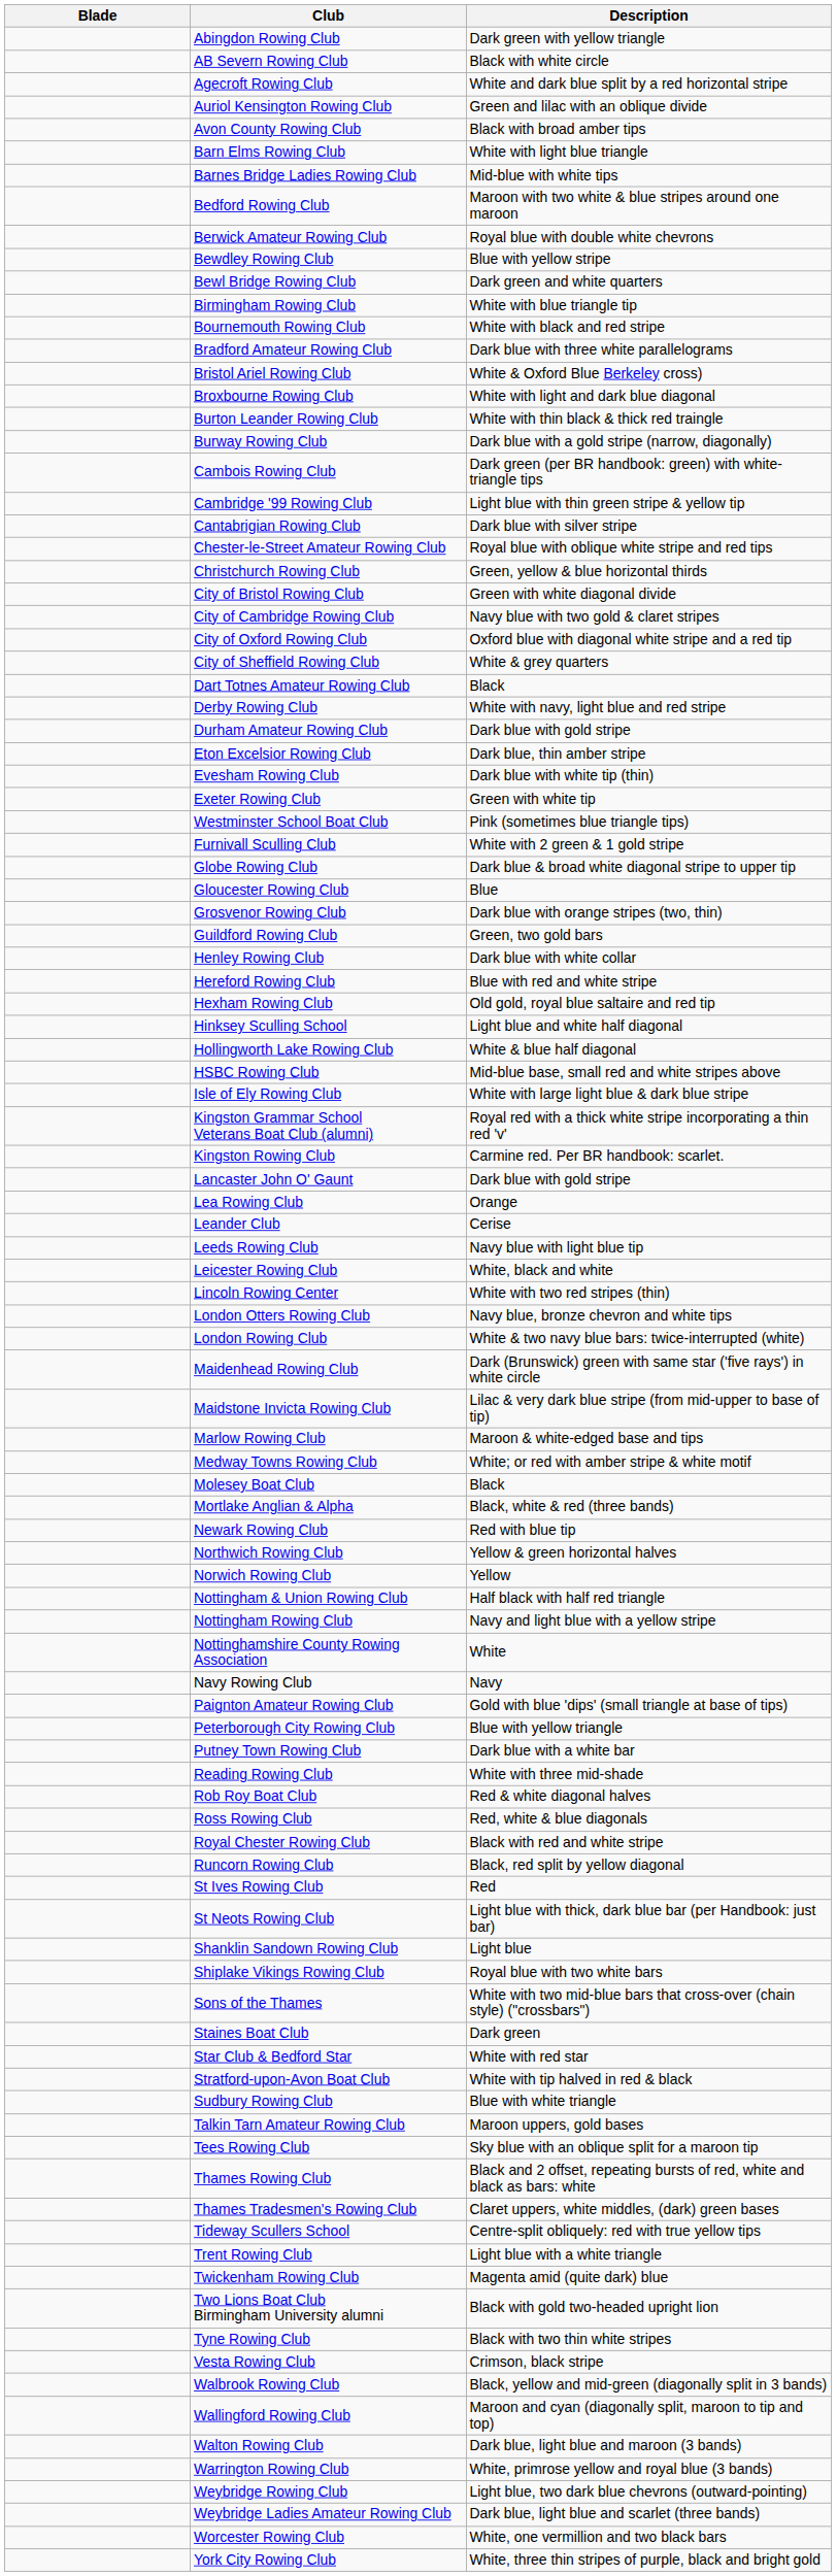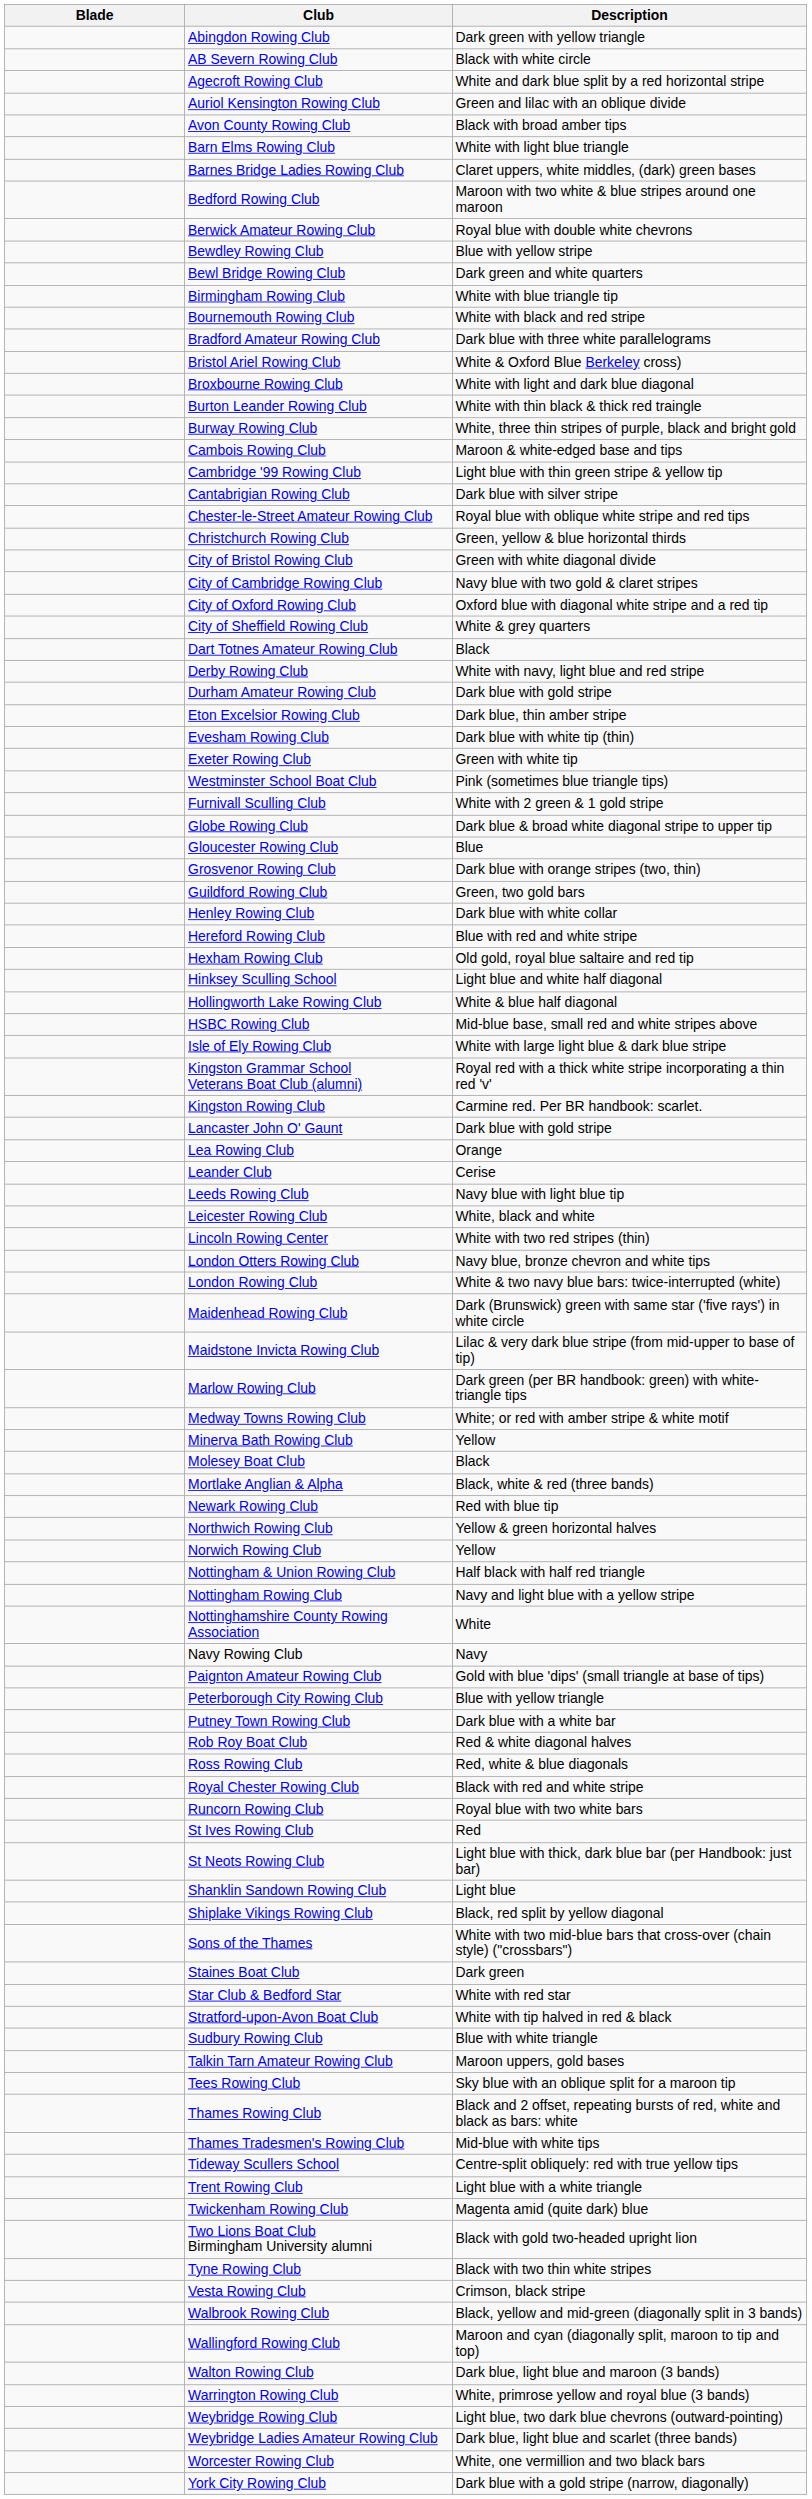 <table class="wikitable">
 <tr>
 <th width=200>Blade</th>
 <th width=300>Club</th>
 <th width=400>Description</th>
 </tr>
 <tr>
 <td></td>
 <td><a href='#'>Abingdon Rowing Club</a></td>
 <td>Dark green with yellow triangle</td>
 </tr>
 <tr>
 <td></td>
 <td><a href='#'>AB Severn Rowing Club</a></td>
 <td>Black with white circle</td>
 </tr>
 <tr>
 <td></td>
 <td><a href='#'>Agecroft Rowing Club</a></td>
 <td>White and dark blue split by a red horizontal stripe</td>
 </tr>
 <tr>
 <td></td>
 <td><a href='#'>Auriol Kensington Rowing Club</a></td>
 <td>Green and lilac with an oblique divide</td>
 </tr>
 <tr>
 <td></td>
 <td><a href='#'>Avon County Rowing Club</a></td>
 <td>Black with broad amber tips</td>
 </tr>
 <tr>
 <td></td>
 <td><a href='#'>Barn Elms Rowing Club</a></td>
 <td>White with light blue triangle</td>
 </tr>
 <tr>
 <td></td>
 <td><a href='#'>Barnes Bridge Ladies Rowing Club</a></td>
-<td>Mid-blue with white tips</td>
+<td>Claret uppers, white middles, (dark) green bases</td>
 </tr>
 <tr>
 <td></td>
 <td><a href='#'>Bedford Rowing Club</a></td>
 <td>Maroon with two white & blue stripes around one maroon</td>
 </tr>
 <tr>
 <td></td>
 <td><a href='#'>Berwick Amateur Rowing Club</a></td>
 <td>Royal blue with double white chevrons</td>
 </tr>
 <tr>
 <td></td>
 <td><a href='#'>Bewdley Rowing Club</a></td>
 <td>Blue with yellow stripe</td>
 </tr>
 <tr>
 <td></td>
 <td><a href='#'>Bewl Bridge Rowing Club</a></td>
 <td>Dark green and white quarters</td>
 </tr>
 <tr>
 <td></td>
 <td><a href='#'>Birmingham Rowing Club</a></td>
 <td>White with blue triangle tip</td>
 </tr>
 <tr>
 <td></td>
 <td><a href='#'>Bournemouth Rowing Club</a></td>
 <td>White with black and red stripe</td>
 </tr>
 <tr>
 <td></td>
 <td><a href='#'>Bradford Amateur Rowing Club</a></td>
 <td>Dark blue with three white parallelograms</td>
 </tr>
 <tr>
 <td></td>
 <td><a href='#'>Bristol Ariel Rowing Club</a></td>
 <td>White & Oxford Blue <a href='#'>Berkeley</a> cross)</td>
 </tr>
 <tr>
 <td></td>
 <td><a href='#'>Broxbourne Rowing Club</a></td>
 <td>White with light and dark blue diagonal</td>
 </tr>
 <tr>
 <td></td>
 <td><a href='#'>Burton Leander Rowing Club</a></td>
 <td>White with thin black & thick red traingle</td>
 </tr>
 <tr>
 <td></td>
 <td><a href='#'>Burway Rowing Club</a></td>
-<td>Dark blue with a gold stripe (narrow, diagonally)</td>
+<td>White, three thin stripes of purple, black and bright gold</td>
 </tr>
 <tr>
 <td></td>
 <td><a href='#'>Cambois Rowing Club</a></td>
-<td>Dark green (per BR handbook: green) with white-triangle tips</td>
+<td>Maroon & white-edged base and tips</td>
 </tr>
 <tr>
 <td></td>
 <td><a href='#'>Cambridge '99 Rowing Club</a></td>
 <td>Light blue with thin green stripe & yellow tip</td>
 </tr>
 <tr>
 <td></td>
 <td><a href='#'>Cantabrigian Rowing Club</a></td>
 <td>Dark blue with silver stripe</td>
 </tr>
 <tr>
 <td></td>
 <td><a href='#'>Chester-le-Street Amateur Rowing Club</a></td>
 <td>Royal blue with oblique white stripe and red tips</td>
 </tr>
 <tr>
 <td></td>
 <td><a href='#'>Christchurch Rowing Club</a></td>
 <td>Green, yellow & blue horizontal thirds</td>
 </tr>
 <tr>
 <td></td>
 <td><a href='#'>City of Bristol Rowing Club</a></td>
 <td>Green with white diagonal divide</td>
 </tr>
 <tr>
 <td></td>
 <td><a href='#'>City of Cambridge Rowing Club</a></td>
 <td>Navy blue with two gold & claret stripes</td>
 </tr>
 <tr>
 <td></td>
 <td><a href='#'>City of Oxford Rowing Club</a></td>
 <td>Oxford blue with diagonal white stripe and a red tip</td>
 </tr>
 <tr>
 <td></td>
 <td><a href='#'>City of Sheffield Rowing Club</a></td>
 <td>White & grey quarters</td>
 </tr>
 <tr>
 <td></td>
 <td><a href='#'>Dart Totnes Amateur Rowing Club</a></td>
 <td>Black</td>
 </tr>
 <tr>
 <td></td>
 <td><a href='#'>Derby Rowing Club</a></td>
 <td>White with navy, light blue and red stripe</td>
 </tr>
 <tr>
 <td></td>
 <td><a href='#'>Durham Amateur Rowing Club</a></td>
 <td>Dark blue with gold stripe</td>
 </tr>
 <tr>
 <td></td>
 <td><a href='#'>Eton Excelsior Rowing Club</a></td>
 <td>Dark blue, thin amber stripe</td>
 </tr>
 <tr>
 <td></td>
 <td><a href='#'>Evesham Rowing Club</a></td>
 <td>Dark blue with white tip (thin)</td>
 </tr>
 <tr>
 <td></td>
 <td><a href='#'>Exeter Rowing Club</a></td>
 <td>Green with white tip</td>
 </tr>
 <tr>
 <td></td>
 <td><a href='#'>Westminster School Boat Club</a></td>
 <td>Pink (sometimes blue triangle tips)</td>
 </tr>
 <tr>
 <td></td>
 <td><a href='#'>Furnivall Sculling Club</a></td>
 <td>White with 2 green & 1 gold stripe</td>
 </tr>
 <tr>
 <td></td>
 <td><a href='#'>Globe Rowing Club</a></td>
 <td>Dark blue & broad white diagonal stripe to upper tip</td>
 </tr>
 <tr>
 <td></td>
 <td><a href='#'>Gloucester Rowing Club</a></td>
 <td>Blue</td>
 </tr>
 <tr>
 <td></td>
 <td><a href='#'>Grosvenor Rowing Club</a></td>
 <td>Dark blue with orange stripes (two, thin)</td>
 </tr>
 <tr>
 <td></td>
 <td><a href='#'>Guildford Rowing Club</a></td>
 <td>Green, two gold bars</td>
 </tr>
 <tr>
 <td></td>
 <td><a href='#'>Henley Rowing Club</a></td>
 <td>Dark blue with white collar</td>
 </tr>
 <tr>
 <td></td>
 <td><a href='#'>Hereford Rowing Club</a></td>
 <td>Blue with red and white stripe</td>
 </tr>
 <tr>
 <td></td>
 <td><a href='#'>Hexham Rowing Club</a></td>
 <td>Old gold, royal blue saltaire and red tip</td>
 </tr>
 <tr>
 <td></td>
 <td><a href='#'>Hinksey Sculling School</a></td>
 <td>Light blue and white half diagonal</td>
 </tr>
 <tr>
 <td></td>
 <td><a href='#'>Hollingworth Lake Rowing Club</a></td>
 <td>White & blue half diagonal</td>
 </tr>
 <tr>
 <td></td>
 <td><a href='#'>HSBC Rowing Club</a></td>
 <td>Mid-blue base, small red and white stripes above</td>
 </tr>
 <tr>
 <td></td>
 <td><a href='#'>Isle of Ely Rowing Club</a></td>
 <td>White with large light blue & dark blue stripe</td>
 </tr>
 <tr>
 <td></td>
 <td><a href='#'>Kingston Grammar School<br>Veterans Boat Club (alumni)</a></td>
 <td>Royal red with a thick white stripe incorporating a thin red 'v'</td>
 </tr>
 <tr>
 <td></td>
 <td><a href='#'>Kingston Rowing Club</a></td>
 <td>Carmine red.  Per BR handbook: scarlet.</td>
 </tr>
 <tr>
 <td></td>
 <td><a href='#'>Lancaster John O' Gaunt</a></td>
 <td>Dark blue with gold stripe</td>
 </tr>
 <tr>
 <td></td>
 <td><a href='#'>Lea Rowing Club</a></td>
 <td>Orange</td>
 </tr>
 <tr>
 <td></td>
 <td><a href='#'>Leander Club</a></td>
 <td>Cerise</td>
 </tr>
 <tr>
 <td></td>
 <td><a href='#'>Leeds Rowing Club</a></td>
 <td>Navy blue with light blue tip</td>
 </tr>
 <tr>
 <td></td>
 <td><a href='#'>Leicester Rowing Club</a></td>
 <td>White, black and white</td>
 </tr>
 <tr>
 <td></td>
 <td><a href='#'>Lincoln Rowing Center</a></td>
 <td>White with two red stripes (thin)</td>
 </tr>
 <tr>
 <td></td>
 <td><a href='#'>London Otters Rowing Club</a></td>
 <td>Navy blue, bronze chevron and white tips</td>
 </tr>
 <tr>
 <td></td>
 <td><a href='#'>London Rowing Club</a></td>
 <td>White & two navy blue bars: twice-interrupted (white)</td>
 </tr>
 <tr>
 <td></td>
 <td><a href='#'>Maidenhead Rowing Club</a></td>
 <td>Dark (Brunswick) green with same star ('five rays') in white circle</td>
 </tr>
 <tr>
 <td></td>
 <td><a href='#'>Maidstone Invicta Rowing Club</a></td>
 <td>Lilac & very dark blue stripe (from mid-upper to base of tip)</td>
 </tr>
 <tr>
 <td></td>
 <td><a href='#'>Marlow Rowing Club</a></td>
-<td>Maroon & white-edged base and tips</td>
+<td>Dark green (per BR handbook: green) with white-triangle tips</td>
 </tr>
 <tr>
 <td></td>
 <td><a href='#'>Medway Towns Rowing Club</a></td>
 <td>White; or red with amber stripe & white motif</td>
+</tr>
+<tr>
+<td></td>
+<td><a href='#'>Minerva Bath Rowing Club</a></td>
+<td>Yellow</td>
 </tr>
 <tr>
 <td></td>
 <td><a href='#'>Molesey Boat Club</a></td>
 <td>Black</td>
 </tr>
 <tr>
 <td></td>
 <td><a href='#'>Mortlake Anglian & Alpha</a></td>
 <td>Black, white & red (three bands)</td>
 </tr>
 <tr>
 <td></td>
 <td><a href='#'>Newark Rowing Club</a></td>
 <td>Red with blue tip</td>
 </tr>
 <tr>
 <td></td>
 <td><a href='#'>Northwich Rowing Club</a></td>
 <td>Yellow & green horizontal halves</td>
 </tr>
 <tr>
 <td></td>
 <td><a href='#'>Norwich Rowing Club</a></td>
 <td>Yellow</td>
 </tr>
 <tr>
 <td></td>
 <td><a href='#'>Nottingham & Union Rowing Club</a></td>
 <td>Half black with half red triangle</td>
 </tr>
 <tr>
 <td></td>
 <td><a href='#'>Nottingham Rowing Club</a></td>
 <td>Navy and light blue with a yellow stripe</td>
 </tr>
 <tr>
 <td></td>
 <td><a href='#'>Nottinghamshire County Rowing Association</a></td>
 <td>White</td>
 </tr>
 <tr>
 <td></td>
 <td>Navy Rowing Club</td>
 <td>Navy</td>
 </tr>
 <tr>
 <td></td>
 <td><a href='#'>Paignton Amateur Rowing Club</a></td>
 <td>Gold with blue 'dips' (small triangle at base of tips)</td>
 </tr>
 <tr>
 <td></td>
 <td><a href='#'>Peterborough City Rowing Club</a></td>
 <td>Blue with yellow triangle</td>
 </tr>
 <tr>
 <td></td>
 <td><a href='#'>Putney Town Rowing Club</a></td>
 <td>Dark blue with a white bar</td>
 </tr>
 <tr>
 <td></td>
-<td><a href='#'>Reading Rowing Club</a></td>
-<td>White with three mid-shade</td>
-</tr>
-<tr>
-<td></td>
 <td><a href='#'>Rob Roy Boat Club</a></td>
 <td>Red & white diagonal halves</td>
 </tr>
 <tr>
 <td></td>
 <td><a href='#'>Ross Rowing Club</a></td>
 <td>Red, white & blue diagonals</td>
 </tr>
 <tr>
 <td></td>
 <td><a href='#'>Royal Chester Rowing Club</a></td>
 <td>Black with red and white stripe</td>
 </tr>
 <tr>
 <td></td>
 <td><a href='#'>Runcorn Rowing Club</a></td>
-<td>Black, red split by yellow diagonal</td>
+<td>Royal blue with two white bars</td>
 </tr>
 <tr>
 <td></td>
 <td><a href='#'>St Ives Rowing Club</a></td>
 <td>Red</td>
 </tr>
 <tr>
 <td></td>
 <td><a href='#'>St Neots Rowing Club</a></td>
 <td>Light blue with thick, dark blue bar (per Handbook: just bar)</td>
 </tr>
 <tr>
 <td></td>
 <td><a href='#'>Shanklin Sandown Rowing Club</a></td>
 <td>Light blue</td>
 </tr>
 <tr>
 <td></td>
 <td><a href='#'>Shiplake Vikings Rowing Club</a></td>
-<td>Royal blue with two white bars</td>
+<td>Black, red split by yellow diagonal</td>
 </tr>
 <tr>
 <td></td>
 <td><a href='#'>Sons of the Thames</a></td>
 <td>White with two mid-blue bars that cross-over (chain style) ("crossbars")</td>
 </tr>
 <tr>
 <td></td>
 <td><a href='#'>Staines Boat Club</a></td>
 <td>Dark green</td>
 </tr>
 <tr>
 <td></td>
 <td><a href='#'>Star Club & Bedford Star</a></td>
 <td>White with red star</td>
 </tr>
 <tr>
 <td></td>
 <td><a href='#'>Stratford-upon-Avon Boat Club</a></td>
 <td>White with tip halved in red & black</td>
 </tr>
 <tr>
 <td></td>
 <td><a href='#'>Sudbury Rowing Club</a></td>
 <td>Blue with white triangle</td>
 </tr>
 <tr>
 <td></td>
 <td><a href='#'>Talkin Tarn Amateur Rowing Club</a></td>
 <td>Maroon uppers, gold bases</td>
 </tr>
 <tr>
 <td></td>
 <td><a href='#'>Tees Rowing Club</a></td>
 <td>Sky blue with an oblique split for a maroon tip</td>
 </tr>
 <tr>
 <td></td>
 <td><a href='#'>Thames Rowing Club</a></td>
 <td>Black and 2 offset, repeating bursts of red, white and black as bars: white</td>
 </tr>
 <tr>
 <td></td>
 <td><a href='#'>Thames Tradesmen's Rowing Club</a></td>
-<td>Claret uppers, white middles, (dark) green bases</td>
+<td>Mid-blue with white tips</td>
 </tr>
 <tr>
 <td></td>
 <td><a href='#'>Tideway Scullers School</a></td>
 <td>Centre-split obliquely: red with true yellow tips</td>
 </tr>
 <tr>
 <td></td>
 <td><a href='#'>Trent Rowing Club</a></td>
 <td>Light blue with a white triangle</td>
 </tr>
 <tr>
 <td></td>
 <td><a href='#'>Twickenham Rowing Club</a></td>
 <td>Magenta amid (quite dark) blue</td>
 </tr>
 <tr>
 <td></td>
 <td><a href='#'>Two Lions Boat Club</a><br>Birmingham University alumni</td>
 <td>Black with gold two-headed upright lion</td>
 </tr>
 <tr>
 <td></td>
 <td><a href='#'>Tyne Rowing Club</a></td>
 <td>Black with two thin white stripes</td>
 </tr>
 <tr>
 <td></td>
 <td><a href='#'>Vesta Rowing Club</a></td>
 <td>Crimson, black stripe</td>
 </tr>
 <tr>
 <td></td>
 <td><a href='#'>Walbrook Rowing Club</a></td>
 <td>Black, yellow and mid-green (diagonally split in 3 bands)</td>
 </tr>
 <tr>
 <td></td>
 <td><a href='#'>Wallingford Rowing Club</a></td>
 <td>Maroon and cyan (diagonally split, maroon to tip and top)</td>
 </tr>
 <tr>
 <td></td>
 <td><a href='#'>Walton Rowing Club</a></td>
 <td>Dark blue, light blue and maroon (3 bands)</td>
 </tr>
 <tr>
 <td></td>
 <td><a href='#'>Warrington Rowing Club</a></td>
 <td>White, primrose yellow and royal blue (3 bands)</td>
 </tr>
 <tr>
 <td></td>
 <td><a href='#'>Weybridge Rowing Club</a></td>
 <td>Light blue, two dark blue chevrons (outward-pointing)</td>
 </tr>
 <tr>
 <td></td>
 <td><a href='#'>Weybridge Ladies Amateur Rowing Club</a></td>
 <td>Dark blue, light blue and scarlet (three bands)</td>
 </tr>
 <tr>
 <td></td>
 <td><a href='#'>Worcester Rowing Club</a></td>
 <td>White, one vermillion and two black bars</td>
 </tr>
 <tr>
 <td></td>
 <td><a href='#'>York City Rowing Club</a></td>
-<td>White, three thin stripes of purple, black and bright gold</td>
+<td>Dark blue with a gold stripe (narrow, diagonally)</td>
 </tr>
 </table>
